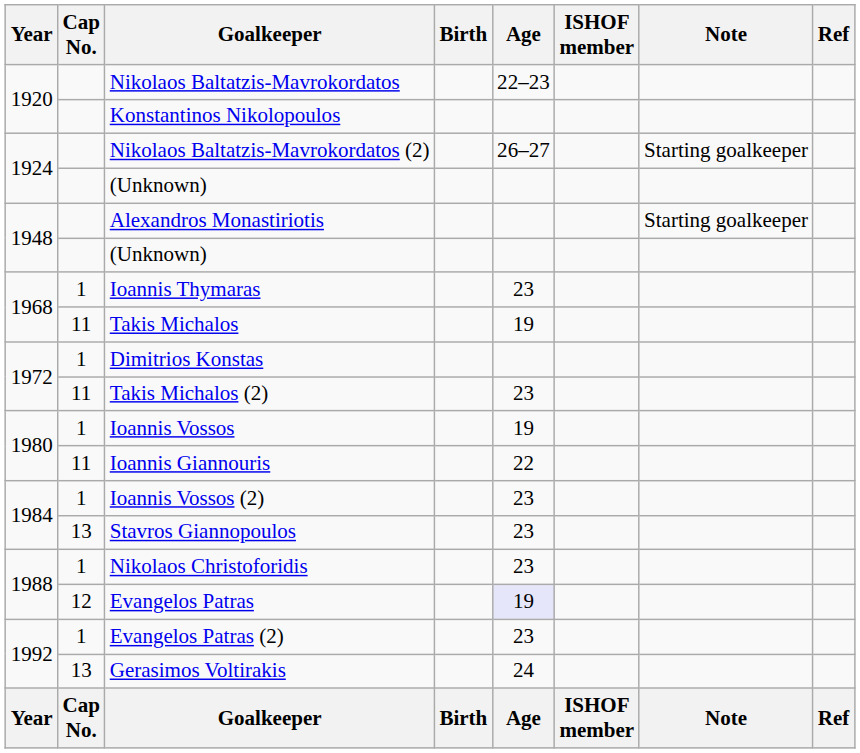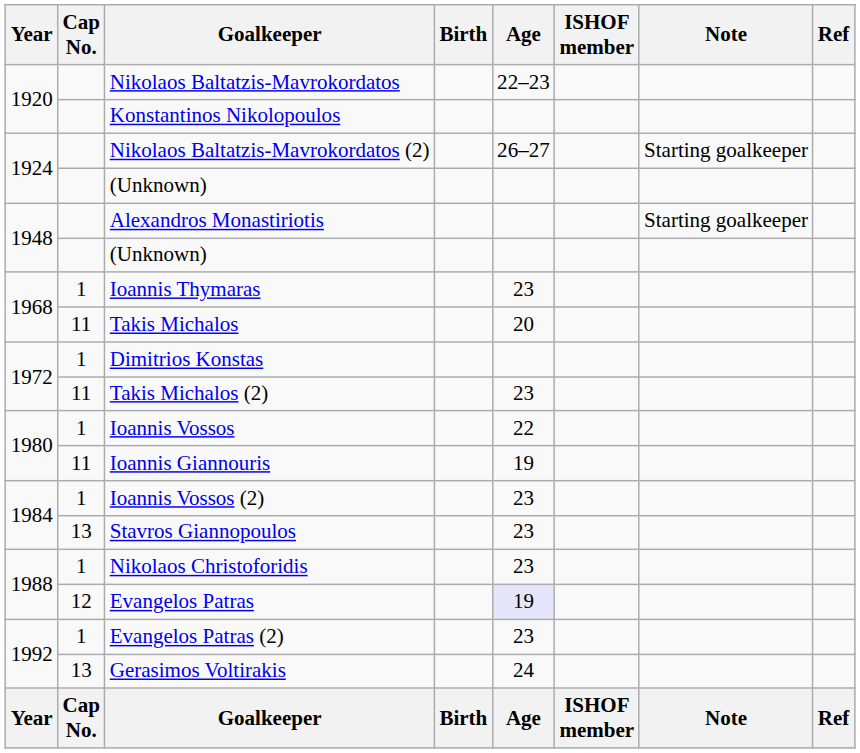 <table class="wikitable sortable" style="text-align: center; font-size: 90%; margin-left: 1em;">
 <tr>
 <th>Year</th>
 <th class="unsortable">Cap<br>No.</th>
 <th>Goalkeeper</th>
 <th>Birth</th>
 <th>Age</th>
 <th>ISHOF<br>member</th>
 <th>Note</th>
 <th class="unsortable">Ref</th>
 </tr>
 <tr>
 <td rowspan="2" style="text-align: left;">1920</td>
 <td></td>
 <td style="text-align: left;" data-sort-value="Baltatzis-Mavrokordatos, Nikolaos"><a href='#'>Nikolaos Baltatzis-Mavrokordatos</a></td>
 <td></td>
 <td>22–23</td>
 <td></td>
 <td style="text-align: left;"></td>
 <td></td>
 </tr>
 <tr>
 <td></td>
 <td style="text-align: left;" data-sort-value="Nikolopoulos, Konstantinos"><a href='#'>Konstantinos Nikolopoulos</a></td>
 <td></td>
 <td></td>
 <td></td>
 <td style="text-align: left;"></td>
 <td></td>
 </tr>
 <tr>
 <td rowspan="2" style="text-align: left;">1924</td>
 <td></td>
 <td style="text-align: left;" data-sort-value="Baltatzis-Mavrokordatos, Nikolaos"><a href='#'>Nikolaos Baltatzis-Mavrokordatos</a> (2)</td>
 <td></td>
 <td>26–27</td>
 <td></td>
 <td style="text-align: left;">Starting goalkeeper</td>
 <td></td>
 </tr>
 <tr>
 <td></td>
 <td style="text-align: left;" data-sort-value="ZZZZZ">(Unknown)</td>
 <td></td>
 <td></td>
 <td></td>
 <td style="text-align: left;"></td>
 <td></td>
 </tr>
 <tr>
 <td rowspan="2" style="text-align: left;">1948</td>
 <td></td>
 <td style="text-align: left;" data-sort-value="Monastiriotis, Alexandros"><a href='#'>Alexandros Monastiriotis</a></td>
 <td></td>
 <td></td>
 <td></td>
 <td style="text-align: left;">Starting goalkeeper</td>
 <td></td>
 </tr>
 <tr>
 <td></td>
 <td style="text-align: left;" data-sort-value="ZZZZZ">(Unknown)</td>
 <td></td>
 <td></td>
 <td></td>
 <td style="text-align: left;"></td>
 <td></td>
 </tr>
 <tr>
 <td rowspan="2" style="text-align: left;">1968</td>
 <td>1</td>
 <td style="text-align: left;" data-sort-value="Thymaras, Ioannis"><a href='#'>Ioannis Thymaras</a></td>
 <td></td>
 <td>23</td>
 <td></td>
 <td style="text-align: left;"></td>
 <td></td>
 </tr>
 <tr>
 <td>11</td>
 <td style="text-align: left;" data-sort-value="Michalos, Takis"><a href='#'>Takis Michalos</a></td>
 <td></td>
-<td>19</td>
+<td>20</td>
 <td></td>
 <td style="text-align: left;"></td>
 <td></td>
 </tr>
 <tr>
 <td rowspan="2" style="text-align: left;">1972</td>
 <td>1</td>
 <td style="text-align: left;" data-sort-value="Konstas, Dimitrios"><a href='#'>Dimitrios Konstas</a></td>
 <td></td>
 <td></td>
 <td></td>
 <td style="text-align: left;"></td>
 <td></td>
 </tr>
 <tr>
 <td>11</td>
 <td style="text-align: left;" data-sort-value="Michalos, Takis"><a href='#'>Takis Michalos</a> (2)</td>
 <td></td>
 <td>23</td>
 <td></td>
 <td style="text-align: left;"></td>
 <td></td>
 </tr>
 <tr>
 <td rowspan="2" style="text-align: left;">1980</td>
 <td>1</td>
 <td style="text-align: left;" data-sort-value="Vossos, Ioannis"><a href='#'>Ioannis Vossos</a></td>
 <td></td>
-<td>19</td>
+<td>22</td>
 <td></td>
 <td style="text-align: left;"></td>
 <td></td>
 </tr>
 <tr>
 <td>11</td>
 <td style="text-align: left;" data-sort-value="Giannouris, Ioannis"><a href='#'>Ioannis Giannouris</a></td>
 <td></td>
-<td>22</td>
+<td>19</td>
 <td></td>
 <td style="text-align: left;"></td>
 <td></td>
 </tr>
 <tr>
 <td rowspan="2" style="text-align: left;">1984</td>
 <td>1</td>
 <td style="text-align: left;" data-sort-value="Vossos, Ioannis"><a href='#'>Ioannis Vossos</a> (2)</td>
 <td></td>
 <td>23</td>
 <td></td>
 <td style="text-align: left;"></td>
 <td></td>
 </tr>
 <tr>
 <td>13</td>
 <td style="text-align: left;" data-sort-value="Giannopoulos, Stavros"><a href='#'>Stavros Giannopoulos</a></td>
 <td></td>
 <td>23</td>
 <td></td>
 <td style="text-align: left;"></td>
 <td></td>
 </tr>
 <tr>
 <td rowspan="2" style="text-align: left;">1988</td>
 <td>1</td>
 <td style="text-align: left;" data-sort-value="Christoforidis, Nikolaos"><a href='#'>Nikolaos Christoforidis</a></td>
 <td></td>
 <td>23</td>
 <td></td>
 <td style="text-align: left;"></td>
 <td></td>
 </tr>
 <tr>
 <td>12</td>
 <td style="text-align: left;" data-sort-value="Patras, Evangelos"><a href='#'>Evangelos Patras</a></td>
 <td></td>
 <td style="background: lavender;">19</td>
 <td></td>
 <td style="text-align: left;"></td>
 <td></td>
 </tr>
 <tr>
 <td rowspan="2" style="text-align: left;">1992</td>
 <td>1</td>
 <td style="text-align: left;" data-sort-value="Patras, Evangelos"><a href='#'>Evangelos Patras</a> (2)</td>
 <td></td>
 <td>23</td>
 <td></td>
 <td style="text-align: left;"></td>
 <td></td>
 </tr>
 <tr>
 <td>13</td>
 <td style="text-align: left;" data-sort-value="Voltirakis, Gerasimos"><a href='#'>Gerasimos Voltirakis</a></td>
 <td></td>
 <td>24</td>
 <td></td>
 <td style="text-align: left;"></td>
 <td></td>
 </tr>
 <tr>
 <th>Year</th>
 <th>Cap<br>No.</th>
 <th>Goalkeeper</th>
 <th>Birth</th>
 <th>Age</th>
 <th>ISHOF<br>member</th>
 <th>Note</th>
 <th>Ref</th>
 </tr>
 </table>
